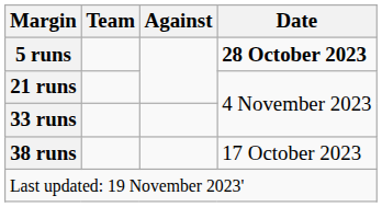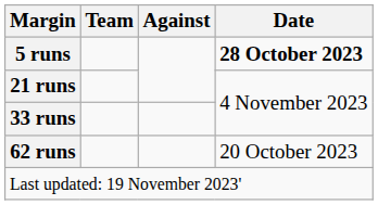 <table class="wikitable sortable">
 <tr>
 <th>Margin</th>
 <th>Team</th>
 <th>Against</th>
 <th data-sort-type=date>Date</th>
 </tr>
 <tr>
 <th>5 runs</th>
 <td></td>
 <td rowspan=2></td>
 <td><strong>28 October 2023</strong></td>
 </tr>
 <tr>
 <th>21 runs</th>
 <td></td>
 <td rowspan=2>4 November 2023</td>
 </tr>
 <tr>
 <th>33 runs</th>
 <td></td>
 <td></td>
 </tr>
 <tr>
-<th>38 runs</th>
+<th>62 runs</th>
 <td></td>
 <td></td>
-<td>17 October 2023</td>
+<td>20 October 2023</td>
 </tr>
 <tr class = "sortbottom">
 <td colspan="4"><small>Last updated: 19 November 2023'</small></td>
 </tr>
 </table>
